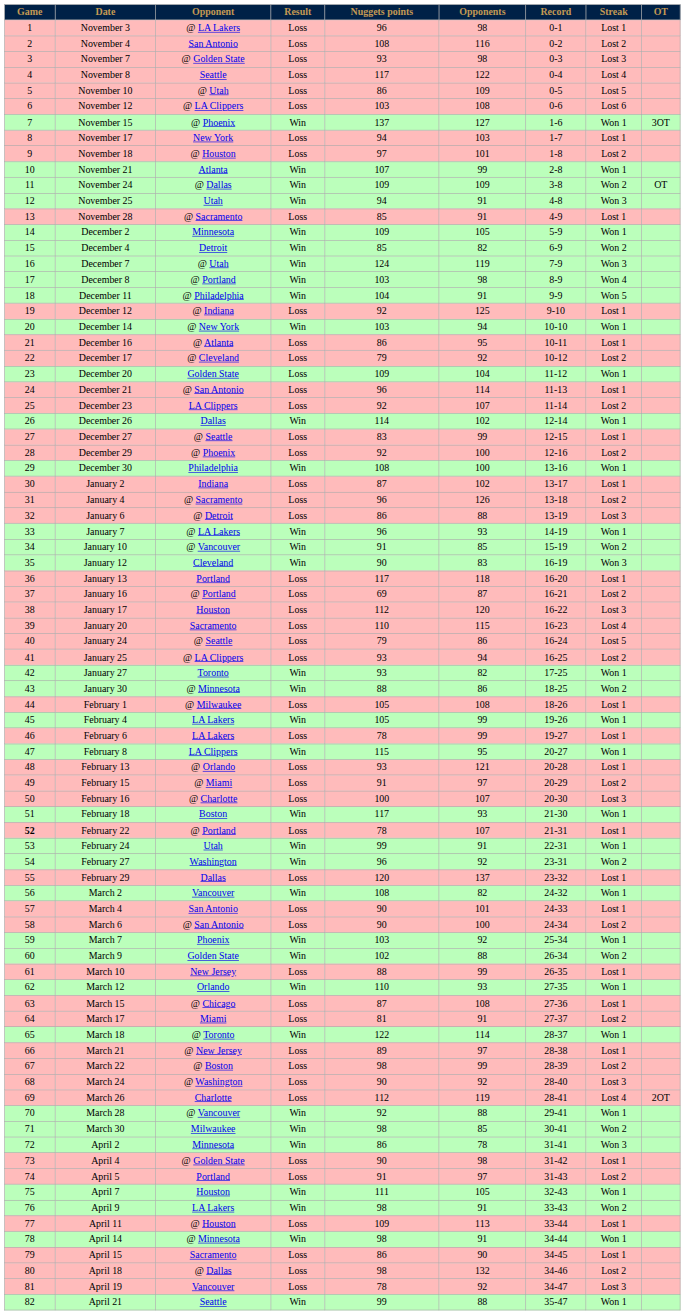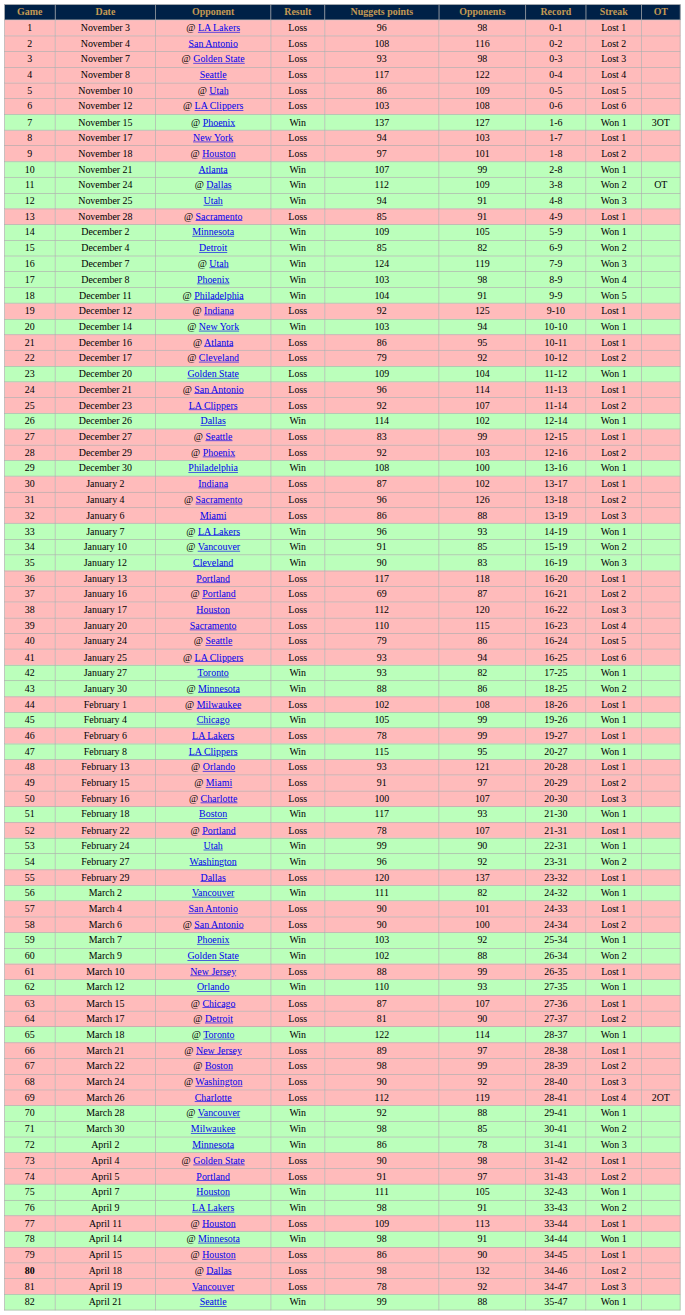 <table class="wikitable" width="55%">
 <tr align="center"  style="background:#002147;color:#C39953;">
 <td><strong>Game</strong></td>
 <td><strong>Date</strong></td>
 <td><strong>Opponent</strong></td>
 <td><strong>Result</strong></td>
 <td><strong>Nuggets points</strong></td>
 <td><strong>Opponents</strong></td>
 <td><strong>Record</strong></td>
 <td><strong>Streak</strong></td>
 <td><strong>OT</strong></td>
 </tr>
 <tr align="center" bgcolor="ffbbbb">
 <td>1</td>
 <td>November 3</td>
 <td>@ <a href='#'>LA Lakers</a></td>
 <td>Loss</td>
 <td>96</td>
 <td>98</td>
 <td>0-1</td>
 <td>Lost 1</td>
 <td></td>
 </tr>
 <tr align="center" bgcolor="ffbbbb">
 <td>2</td>
 <td>November 4</td>
 <td><a href='#'>San Antonio</a></td>
 <td>Loss</td>
 <td>108</td>
 <td>116</td>
 <td>0-2</td>
 <td>Lost 2</td>
 <td></td>
 </tr>
 <tr align="center" bgcolor="ffbbbb">
 <td>3</td>
 <td>November 7</td>
 <td>@ <a href='#'>Golden State</a></td>
 <td>Loss</td>
 <td>93</td>
 <td>98</td>
 <td>0-3</td>
 <td>Lost 3</td>
 <td></td>
 </tr>
 <tr align="center" bgcolor="ffbbbb">
 <td>4</td>
 <td>November 8</td>
 <td><a href='#'>Seattle</a></td>
 <td>Loss</td>
 <td>117</td>
 <td>122</td>
 <td>0-4</td>
 <td>Lost 4</td>
 <td></td>
 </tr>
 <tr align="center" bgcolor="ffbbbb">
 <td>5</td>
 <td>November 10</td>
 <td>@ <a href='#'>Utah</a></td>
 <td>Loss</td>
 <td>86</td>
 <td>109</td>
 <td>0-5</td>
 <td>Lost 5</td>
 <td></td>
 </tr>
 <tr align="center" bgcolor="ffbbbb">
 <td>6</td>
 <td>November 12</td>
 <td>@ <a href='#'>LA Clippers</a></td>
 <td>Loss</td>
 <td>103</td>
 <td>108</td>
 <td>0-6</td>
 <td>Lost 6</td>
 <td></td>
 </tr>
 <tr align="center" bgcolor="bbffbb">
 <td>7</td>
 <td>November 15</td>
 <td>@ <a href='#'>Phoenix</a></td>
 <td>Win</td>
 <td>137</td>
 <td>127</td>
 <td>1-6</td>
 <td>Won 1</td>
 <td>3OT</td>
 </tr>
 <tr align="center" bgcolor="ffbbbb">
 <td>8</td>
 <td>November 17</td>
 <td><a href='#'>New York</a></td>
 <td>Loss</td>
 <td>94</td>
 <td>103</td>
 <td>1-7</td>
 <td>Lost 1</td>
 <td></td>
 </tr>
 <tr align="center" bgcolor="ffbbbb">
 <td>9</td>
 <td>November 18</td>
 <td>@ <a href='#'>Houston</a></td>
 <td>Loss</td>
 <td>97</td>
 <td>101</td>
 <td>1-8</td>
 <td>Lost 2</td>
 <td></td>
 </tr>
 <tr align="center" bgcolor="bbffbb">
 <td>10</td>
 <td>November 21</td>
 <td><a href='#'>Atlanta</a></td>
 <td>Win</td>
 <td>107</td>
 <td>99</td>
 <td>2-8</td>
 <td>Won 1</td>
 <td></td>
 </tr>
 <tr align="center" bgcolor="bbffbb">
 <td>11</td>
 <td>November 24</td>
 <td>@ <a href='#'>Dallas</a></td>
 <td>Win</td>
-<td>109</td>
+<td>112</td>
 <td>109</td>
 <td>3-8</td>
 <td>Won 2</td>
 <td>OT</td>
 </tr>
 <tr align="center" bgcolor="bbffbb">
 <td>12</td>
 <td>November 25</td>
 <td><a href='#'>Utah</a></td>
 <td>Win</td>
 <td>94</td>
 <td>91</td>
 <td>4-8</td>
 <td>Won 3</td>
 <td></td>
 </tr>
 <tr align="center" bgcolor="ffbbbb">
 <td>13</td>
 <td>November 28</td>
 <td>@ <a href='#'>Sacramento</a></td>
 <td>Loss</td>
 <td>85</td>
 <td>91</td>
 <td>4-9</td>
 <td>Lost 1</td>
 <td></td>
 </tr>
 <tr align="center" bgcolor="bbffbb">
 <td>14</td>
 <td>December 2</td>
 <td><a href='#'>Minnesota</a></td>
 <td>Win</td>
 <td>109</td>
 <td>105</td>
 <td>5-9</td>
 <td>Won 1</td>
 <td></td>
 </tr>
 <tr align="center" bgcolor="bbffbb">
 <td>15</td>
 <td>December 4</td>
 <td><a href='#'>Detroit</a></td>
 <td>Win</td>
 <td>85</td>
 <td>82</td>
 <td>6-9</td>
 <td>Won 2</td>
 <td></td>
 </tr>
 <tr align="center" bgcolor="bbffbb">
 <td>16</td>
 <td>December 7</td>
 <td>@ <a href='#'>Utah</a></td>
 <td>Win</td>
 <td>124</td>
 <td>119</td>
 <td>7-9</td>
 <td>Won 3</td>
 <td></td>
 </tr>
 <tr align="center" bgcolor="bbffbb">
 <td>17</td>
 <td>December 8</td>
-<td>@ <a href='#'>Portland</a></td>
+<td><a href='#'>Phoenix</a></td>
 <td>Win</td>
 <td>103</td>
 <td>98</td>
 <td>8-9</td>
 <td>Won 4</td>
 <td></td>
 </tr>
 <tr align="center" bgcolor="bbffbb">
 <td>18</td>
 <td>December 11</td>
 <td>@ <a href='#'>Philadelphia</a></td>
 <td>Win</td>
 <td>104</td>
 <td>91</td>
 <td>9-9</td>
 <td>Won 5</td>
 <td></td>
 </tr>
 <tr align="center" bgcolor="ffbbbb">
 <td>19</td>
 <td>December 12</td>
 <td>@ <a href='#'>Indiana</a></td>
 <td>Loss</td>
 <td>92</td>
 <td>125</td>
 <td>9-10</td>
 <td>Lost 1</td>
 <td></td>
 </tr>
 <tr align="center" bgcolor="bbffbb">
 <td>20</td>
 <td>December 14</td>
 <td>@ <a href='#'>New York</a></td>
 <td>Win</td>
 <td>103</td>
 <td>94</td>
 <td>10-10</td>
 <td>Won 1</td>
 <td></td>
 </tr>
 <tr align="center" bgcolor="ffbbbb">
 <td>21</td>
 <td>December 16</td>
 <td>@ <a href='#'>Atlanta</a></td>
 <td>Loss</td>
 <td>86</td>
 <td>95</td>
 <td>10-11</td>
 <td>Lost 1</td>
 <td></td>
 </tr>
 <tr align="center" bgcolor="ffbbbb">
 <td>22</td>
 <td>December 17</td>
 <td>@ <a href='#'>Cleveland</a></td>
 <td>Loss</td>
 <td>79</td>
 <td>92</td>
 <td>10-12</td>
 <td>Lost 2</td>
 <td></td>
 </tr>
 <tr align="center" bgcolor="bbffbb">
 <td>23</td>
 <td>December 20</td>
 <td><a href='#'>Golden State</a></td>
 <td>Loss</td>
 <td>109</td>
 <td>104</td>
 <td>11-12</td>
 <td>Won 1</td>
 <td></td>
 </tr>
 <tr align="center" bgcolor="ffbbbb">
 <td>24</td>
 <td>December 21</td>
 <td>@ <a href='#'>San Antonio</a></td>
 <td>Loss</td>
 <td>96</td>
 <td>114</td>
 <td>11-13</td>
 <td>Lost 1</td>
 <td></td>
 </tr>
 <tr align="center" bgcolor="ffbbbb">
 <td>25</td>
 <td>December 23</td>
 <td><a href='#'>LA Clippers</a></td>
 <td>Loss</td>
 <td>92</td>
 <td>107</td>
 <td>11-14</td>
 <td>Lost 2</td>
 <td></td>
 </tr>
 <tr align="center" bgcolor="bbffbb">
 <td>26</td>
 <td>December 26</td>
 <td><a href='#'>Dallas</a></td>
 <td>Win</td>
 <td>114</td>
 <td>102</td>
 <td>12-14</td>
 <td>Won 1</td>
 <td></td>
 </tr>
 <tr align="center" bgcolor="ffbbbb">
 <td>27</td>
 <td>December 27</td>
 <td>@ <a href='#'>Seattle</a></td>
 <td>Loss</td>
 <td>83</td>
 <td>99</td>
 <td>12-15</td>
 <td>Lost 1</td>
 <td></td>
 </tr>
 <tr align="center" bgcolor="ffbbbb">
 <td>28</td>
 <td>December 29</td>
 <td>@ <a href='#'>Phoenix</a></td>
 <td>Loss</td>
 <td>92</td>
-<td>100</td>
+<td>103</td>
 <td>12-16</td>
 <td>Lost 2</td>
 <td></td>
 </tr>
 <tr align="center" bgcolor="bbffbb">
 <td>29</td>
 <td>December 30</td>
 <td><a href='#'>Philadelphia</a></td>
 <td>Win</td>
 <td>108</td>
 <td>100</td>
 <td>13-16</td>
 <td>Won 1</td>
 <td></td>
 </tr>
 <tr align="center" bgcolor="ffbbbb">
 <td>30</td>
 <td>January 2</td>
 <td><a href='#'>Indiana</a></td>
 <td>Loss</td>
 <td>87</td>
 <td>102</td>
 <td>13-17</td>
 <td>Lost 1</td>
 <td></td>
 </tr>
 <tr align="center" bgcolor="ffbbbb">
 <td>31</td>
 <td>January 4</td>
 <td>@ <a href='#'>Sacramento</a></td>
 <td>Loss</td>
 <td>96</td>
 <td>126</td>
 <td>13-18</td>
 <td>Lost 2</td>
 <td></td>
 </tr>
 <tr align="center" bgcolor="ffbbbb">
 <td>32</td>
 <td>January 6</td>
-<td>@ <a href='#'>Detroit</a></td>
+<td><a href='#'>Miami</a></td>
 <td>Loss</td>
 <td>86</td>
 <td>88</td>
 <td>13-19</td>
 <td>Lost 3</td>
 <td></td>
 </tr>
 <tr align="center" bgcolor="bbffbb">
 <td>33</td>
 <td>January 7</td>
 <td>@ <a href='#'>LA Lakers</a></td>
 <td>Win</td>
 <td>96</td>
 <td>93</td>
 <td>14-19</td>
 <td>Won 1</td>
 <td></td>
 </tr>
 <tr align="center" bgcolor="bbffbb">
 <td>34</td>
 <td>January 10</td>
 <td>@ <a href='#'>Vancouver</a></td>
 <td>Win</td>
 <td>91</td>
 <td>85</td>
 <td>15-19</td>
 <td>Won 2</td>
 <td></td>
 </tr>
 <tr align="center" bgcolor="bbffbb">
 <td>35</td>
 <td>January 12</td>
 <td><a href='#'>Cleveland</a></td>
 <td>Win</td>
 <td>90</td>
 <td>83</td>
 <td>16-19</td>
 <td>Won 3</td>
 <td></td>
 </tr>
 <tr align="center" bgcolor="ffbbbb">
 <td>36</td>
 <td>January 13</td>
 <td><a href='#'>Portland</a></td>
 <td>Loss</td>
 <td>117</td>
 <td>118</td>
 <td>16-20</td>
 <td>Lost 1</td>
 <td></td>
 </tr>
 <tr align="center" bgcolor="ffbbbb">
 <td>37</td>
 <td>January 16</td>
 <td>@ <a href='#'>Portland</a></td>
 <td>Loss</td>
 <td>69</td>
 <td>87</td>
 <td>16-21</td>
 <td>Lost 2</td>
 <td></td>
 </tr>
 <tr align="center" bgcolor="ffbbbb">
 <td>38</td>
 <td>January 17</td>
 <td><a href='#'>Houston</a></td>
 <td>Loss</td>
 <td>112</td>
 <td>120</td>
 <td>16-22</td>
 <td>Lost 3</td>
 <td></td>
 </tr>
 <tr align="center" bgcolor="ffbbbb">
 <td>39</td>
 <td>January 20</td>
 <td><a href='#'>Sacramento</a></td>
 <td>Loss</td>
 <td>110</td>
 <td>115</td>
 <td>16-23</td>
 <td>Lost 4</td>
 <td></td>
 </tr>
 <tr align="center" bgcolor="ffbbbb">
 <td>40</td>
 <td>January 24</td>
 <td>@ <a href='#'>Seattle</a></td>
 <td>Loss</td>
 <td>79</td>
 <td>86</td>
 <td>16-24</td>
 <td>Lost 5</td>
 <td></td>
 </tr>
 <tr align="center" bgcolor="ffbbbb">
 <td>41</td>
 <td>January 25</td>
 <td>@ <a href='#'>LA Clippers</a></td>
 <td>Loss</td>
 <td>93</td>
 <td>94</td>
 <td>16-25</td>
-<td>Lost 2</td>
+<td>Lost 6</td>
 <td></td>
 </tr>
 <tr align="center" bgcolor="bbffbb">
 <td>42</td>
 <td>January 27</td>
 <td><a href='#'>Toronto</a></td>
 <td>Win</td>
 <td>93</td>
 <td>82</td>
 <td>17-25</td>
 <td>Won 1</td>
 <td></td>
 </tr>
 <tr align="center" bgcolor="bbffbb">
 <td>43</td>
 <td>January 30</td>
 <td>@ <a href='#'>Minnesota</a></td>
 <td>Win</td>
 <td>88</td>
 <td>86</td>
 <td>18-25</td>
 <td>Won 2</td>
 <td></td>
 </tr>
 <tr align="center" bgcolor="ffbbbb">
 <td>44</td>
 <td>February 1</td>
 <td>@ <a href='#'>Milwaukee</a></td>
 <td>Loss</td>
-<td>105</td>
+<td>102</td>
 <td>108</td>
 <td>18-26</td>
 <td>Lost 1</td>
 <td></td>
 </tr>
 <tr align="center" bgcolor="bbffbb">
 <td>45</td>
 <td>February 4</td>
-<td><a href='#'>LA Lakers</a></td>
+<td><a href='#'>Chicago</a></td>
 <td>Win</td>
 <td>105</td>
 <td>99</td>
 <td>19-26</td>
 <td>Won 1</td>
 <td></td>
 </tr>
 <tr align="center" bgcolor="ffbbbb">
 <td>46</td>
 <td>February 6</td>
 <td><a href='#'>LA Lakers</a></td>
 <td>Loss</td>
 <td>78</td>
 <td>99</td>
 <td>19-27</td>
 <td>Lost 1</td>
 <td></td>
 </tr>
 <tr align="center" bgcolor="bbffbb">
 <td>47</td>
 <td>February 8</td>
 <td><a href='#'>LA Clippers</a></td>
 <td>Win</td>
 <td>115</td>
 <td>95</td>
 <td>20-27</td>
 <td>Won 1</td>
 <td></td>
 </tr>
 <tr align="center" bgcolor="ffbbbb">
 <td>48</td>
 <td>February 13</td>
 <td>@ <a href='#'>Orlando</a></td>
 <td>Loss</td>
 <td>93</td>
 <td>121</td>
 <td>20-28</td>
 <td>Lost 1</td>
 <td></td>
 </tr>
 <tr align="center" bgcolor="ffbbbb">
 <td>49</td>
 <td>February 15</td>
 <td>@ <a href='#'>Miami</a></td>
 <td>Loss</td>
 <td>91</td>
 <td>97</td>
 <td>20-29</td>
 <td>Lost 2</td>
 <td></td>
 </tr>
 <tr align="center" bgcolor="ffbbbb">
 <td>50</td>
 <td>February 16</td>
 <td>@ <a href='#'>Charlotte</a></td>
 <td>Loss</td>
 <td>100</td>
 <td>107</td>
 <td>20-30</td>
 <td>Lost 3</td>
 <td></td>
 </tr>
 <tr align="center" bgcolor="bbffbb">
 <td>51</td>
 <td>February 18</td>
 <td><a href='#'>Boston</a></td>
 <td>Win</td>
 <td>117</td>
 <td>93</td>
 <td>21-30</td>
 <td>Won 1</td>
 <td></td>
 </tr>
 <tr align="center" bgcolor="ffbbbb">
-<td><strong>52</strong></td>
+<td>52</td>
 <td>February 22</td>
 <td>@ <a href='#'>Portland</a></td>
 <td>Loss</td>
 <td>78</td>
 <td>107</td>
 <td>21-31</td>
 <td>Lost 1</td>
 <td></td>
 </tr>
 <tr align="center" bgcolor="bbffbb">
 <td>53</td>
 <td>February 24</td>
 <td><a href='#'>Utah</a></td>
 <td>Win</td>
 <td>99</td>
-<td>91</td>
+<td>90</td>
 <td>22-31</td>
 <td>Won 1</td>
 <td></td>
 </tr>
 <tr align="center" bgcolor="bbffbb">
 <td>54</td>
 <td>February 27</td>
 <td><a href='#'>Washington</a></td>
 <td>Win</td>
 <td>96</td>
 <td>92</td>
 <td>23-31</td>
 <td>Won 2</td>
 <td></td>
 </tr>
 <tr align="center" bgcolor="ffbbbb">
 <td>55</td>
 <td>February 29</td>
 <td><a href='#'>Dallas</a></td>
 <td>Loss</td>
 <td>120</td>
 <td>137</td>
 <td>23-32</td>
 <td>Lost 1</td>
 <td></td>
 </tr>
 <tr align="center" bgcolor="bbffbb">
 <td>56</td>
 <td>March 2</td>
 <td><a href='#'>Vancouver</a></td>
 <td>Win</td>
-<td>108</td>
+<td>111</td>
 <td>82</td>
 <td>24-32</td>
 <td>Won 1</td>
 <td></td>
 </tr>
 <tr align="center" bgcolor="ffbbbb">
 <td>57</td>
 <td>March 4</td>
 <td><a href='#'>San Antonio</a></td>
 <td>Loss</td>
 <td>90</td>
 <td>101</td>
 <td>24-33</td>
 <td>Lost 1</td>
 <td></td>
 </tr>
 <tr align="center" bgcolor="ffbbbb">
 <td>58</td>
 <td>March 6</td>
 <td>@ <a href='#'>San Antonio</a></td>
 <td>Loss</td>
 <td>90</td>
 <td>100</td>
 <td>24-34</td>
 <td>Lost 2</td>
 <td></td>
 </tr>
 <tr align="center" bgcolor="bbffbb">
 <td>59</td>
 <td>March 7</td>
 <td><a href='#'>Phoenix</a></td>
 <td>Win</td>
 <td>103</td>
 <td>92</td>
 <td>25-34</td>
 <td>Won 1</td>
 <td></td>
 </tr>
 <tr align="center" bgcolor="bbffbb">
 <td>60</td>
 <td>March 9</td>
 <td><a href='#'>Golden State</a></td>
 <td>Win</td>
 <td>102</td>
 <td>88</td>
 <td>26-34</td>
 <td>Won 2</td>
 <td></td>
 </tr>
 <tr align="center" bgcolor="ffbbbb">
 <td>61</td>
 <td>March 10</td>
 <td><a href='#'>New Jersey</a></td>
 <td>Loss</td>
 <td>88</td>
 <td>99</td>
 <td>26-35</td>
 <td>Lost 1</td>
 <td></td>
 </tr>
 <tr align="center" bgcolor="bbffbb">
 <td>62</td>
 <td>March 12</td>
 <td><a href='#'>Orlando</a></td>
 <td>Win</td>
 <td>110</td>
 <td>93</td>
 <td>27-35</td>
 <td>Won 1</td>
 <td></td>
 </tr>
 <tr align="center" bgcolor="ffbbbb">
 <td>63</td>
 <td>March 15</td>
 <td>@ <a href='#'>Chicago</a></td>
 <td>Loss</td>
 <td>87</td>
-<td>108</td>
+<td>107</td>
 <td>27-36</td>
 <td>Lost 1</td>
 <td></td>
 </tr>
 <tr align="center" bgcolor="ffbbbb">
 <td>64</td>
 <td>March 17</td>
-<td><a href='#'>Miami</a></td>
+<td>@ <a href='#'>Detroit</a></td>
 <td>Loss</td>
 <td>81</td>
-<td>91</td>
+<td>90</td>
 <td>27-37</td>
 <td>Lost 2</td>
 <td></td>
 </tr>
 <tr align="center" bgcolor="bbffbb">
 <td>65</td>
 <td>March 18</td>
 <td>@ <a href='#'>Toronto</a></td>
 <td>Win</td>
 <td>122</td>
 <td>114</td>
 <td>28-37</td>
 <td>Won 1</td>
 <td></td>
 </tr>
 <tr align="center" bgcolor="ffbbbb">
 <td>66</td>
 <td>March 21</td>
 <td>@ <a href='#'>New Jersey</a></td>
 <td>Loss</td>
 <td>89</td>
 <td>97</td>
 <td>28-38</td>
 <td>Lost 1</td>
 <td></td>
 </tr>
 <tr align="center" bgcolor="ffbbbb">
 <td>67</td>
 <td>March 22</td>
 <td>@ <a href='#'>Boston</a></td>
 <td>Loss</td>
 <td>98</td>
 <td>99</td>
 <td>28-39</td>
 <td>Lost 2</td>
 <td></td>
 </tr>
 <tr align="center" bgcolor="ffbbbb">
 <td>68</td>
 <td>March 24</td>
 <td>@ <a href='#'>Washington</a></td>
 <td>Loss</td>
 <td>90</td>
 <td>92</td>
 <td>28-40</td>
 <td>Lost 3</td>
 <td></td>
 </tr>
 <tr align="center" bgcolor="ffbbbb">
 <td>69</td>
 <td>March 26</td>
 <td><a href='#'>Charlotte</a></td>
 <td>Loss</td>
 <td>112</td>
 <td>119</td>
 <td>28-41</td>
 <td>Lost 4</td>
 <td>2OT</td>
 </tr>
 <tr align="center" bgcolor="bbffbb">
 <td>70</td>
 <td>March 28</td>
 <td>@ <a href='#'>Vancouver</a></td>
 <td>Win</td>
 <td>92</td>
 <td>88</td>
 <td>29-41</td>
 <td>Won 1</td>
 <td></td>
 </tr>
 <tr align="center" bgcolor="bbffbb">
 <td>71</td>
 <td>March 30</td>
 <td><a href='#'>Milwaukee</a></td>
 <td>Win</td>
 <td>98</td>
 <td>85</td>
 <td>30-41</td>
 <td>Won 2</td>
 <td></td>
 </tr>
 <tr align="center" bgcolor="bbffbb">
 <td>72</td>
 <td>April 2</td>
 <td><a href='#'>Minnesota</a></td>
 <td>Win</td>
 <td>86</td>
 <td>78</td>
 <td>31-41</td>
 <td>Won 3</td>
 <td></td>
 </tr>
 <tr align="center" bgcolor="ffbbbb">
 <td>73</td>
 <td>April 4</td>
 <td>@ <a href='#'>Golden State</a></td>
 <td>Loss</td>
 <td>90</td>
 <td>98</td>
 <td>31-42</td>
 <td>Lost 1</td>
 <td></td>
 </tr>
 <tr align="center" bgcolor="ffbbbb">
 <td>74</td>
 <td>April 5</td>
 <td><a href='#'>Portland</a></td>
 <td>Loss</td>
 <td>91</td>
 <td>97</td>
 <td>31-43</td>
 <td>Lost 2</td>
 <td></td>
 </tr>
 <tr align="center" bgcolor="bbffbb">
 <td>75</td>
 <td>April 7</td>
 <td><a href='#'>Houston</a></td>
 <td>Win</td>
 <td>111</td>
 <td>105</td>
 <td>32-43</td>
 <td>Won 1</td>
 <td></td>
 </tr>
 <tr align="center" bgcolor="bbffbb">
 <td>76</td>
 <td>April 9</td>
 <td><a href='#'>LA Lakers</a></td>
 <td>Win</td>
 <td>98</td>
 <td>91</td>
 <td>33-43</td>
 <td>Won 2</td>
 <td></td>
 </tr>
 <tr align="center" bgcolor="ffbbbb">
 <td>77</td>
 <td>April 11</td>
 <td>@ <a href='#'>Houston</a></td>
 <td>Loss</td>
 <td>109</td>
 <td>113</td>
 <td>33-44</td>
 <td>Lost 1</td>
 <td></td>
 </tr>
 <tr align="center" bgcolor="bbffbb">
 <td>78</td>
 <td>April 14</td>
 <td>@ <a href='#'>Minnesota</a></td>
 <td>Win</td>
 <td>98</td>
 <td>91</td>
 <td>34-44</td>
 <td>Won 1</td>
 <td></td>
 </tr>
 <tr align="center" bgcolor="ffbbbb">
 <td>79</td>
 <td>April 15</td>
-<td><a href='#'>Sacramento</a></td>
+<td>@ <a href='#'>Houston</a></td>
 <td>Loss</td>
 <td>86</td>
 <td>90</td>
 <td>34-45</td>
 <td>Lost 1</td>
 <td></td>
 </tr>
 <tr align="center" bgcolor="ffbbbb">
-<td>80</td>
+<td><strong>80</strong></td>
 <td>April 18</td>
 <td>@ <a href='#'>Dallas</a></td>
 <td>Loss</td>
 <td>98</td>
 <td>132</td>
 <td>34-46</td>
 <td>Lost 2</td>
 <td></td>
 </tr>
 <tr align="center" bgcolor="ffbbbb">
 <td>81</td>
 <td>April 19</td>
 <td><a href='#'>Vancouver</a></td>
 <td>Loss</td>
 <td>78</td>
 <td>92</td>
 <td>34-47</td>
 <td>Lost 3</td>
 <td></td>
 </tr>
 <tr align="center" bgcolor="bbffbb">
 <td>82</td>
 <td>April 21</td>
 <td><a href='#'>Seattle</a></td>
 <td>Win</td>
 <td>99</td>
 <td>88</td>
 <td>35-47</td>
 <td>Won 1</td>
 <td></td>
 </tr>
 </table>
